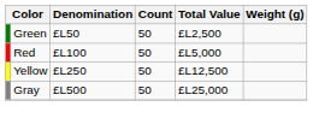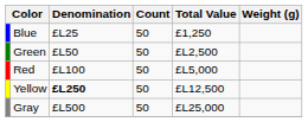 <table class="wikitable">
 <tr>
 <th colspan=2>Color</th>
 <th>Denomination</th>
 <th>Count</th>
 <th>Total Value</th>
 <th>Weight (g)</th>
+</tr>
+<tr>
+<td style="background:Blue"></td>
+<td>Blue</td>
+<td>£L25</td>
+<td>50</td>
+<td>£1,250</td>
+<td></td>
 </tr>
 <tr>
 <td style="background:Green"></td>
 <td>Green</td>
 <td>£L50</td>
 <td>50</td>
 <td>£L2,500</td>
 <td></td>
 </tr>
 <tr>
 <td style="background:Red"></td>
 <td>Red</td>
 <td>£L100</td>
 <td>50</td>
 <td>£L5,000</td>
 <td></td>
 </tr>
 <tr>
 <td style="background:Yellow"></td>
 <td>Yellow</td>
-<td>£L250</td>
+<td><strong>£L250</strong></td>
 <td>50</td>
 <td>£L12,500</td>
 <td></td>
 </tr>
 <tr>
 <td style="background:Gray"></td>
 <td>Gray</td>
 <td>£L500</td>
 <td>50</td>
 <td>£L25,000</td>
 <td></td>
 </tr>
 <tr>
 </tr>
 </table>
